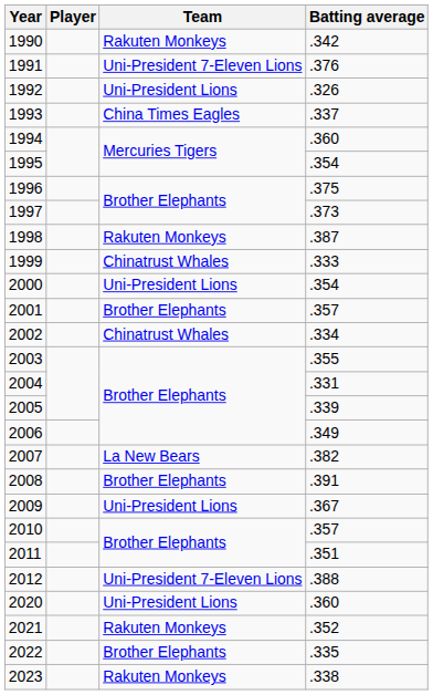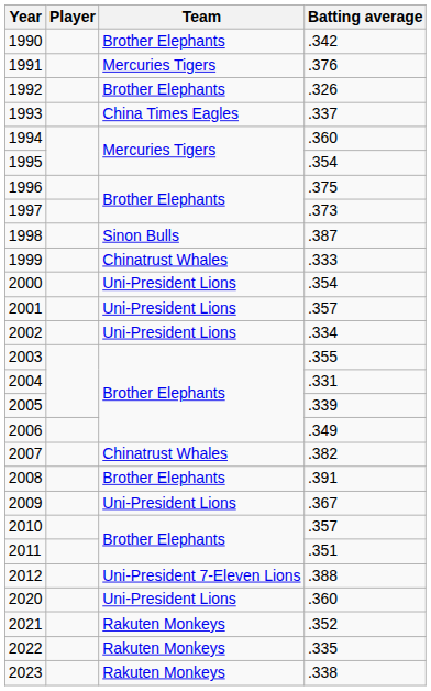 <table class="wikitable">
 <tr>
 <th>Year</th>
 <th>Player</th>
 <th>Team</th>
 <th>Batting average</th>
 </tr>
 <tr>
 <td>1990</td>
 <td></td>
-<td><a href='#'>Rakuten Monkeys </a></td>
+<td><a href='#'>Brother Elephants</a></td>
 <td>.342</td>
 </tr>
 <tr>
 <td>1991</td>
 <td></td>
-<td><a href='#'>Uni-President 7-Eleven Lions</a></td>
+<td><a href='#'>Mercuries Tigers</a></td>
 <td>.376</td>
 </tr>
 <tr>
 <td>1992</td>
 <td></td>
-<td><a href='#'>Uni-President Lions</a></td>
+<td><a href='#'>Brother Elephants</a></td>
 <td>.326</td>
 </tr>
 <tr>
 <td>1993</td>
 <td></td>
 <td><a href='#'>China Times Eagles</a></td>
 <td>.337</td>
 </tr>
 <tr>
 <td>1994</td>
 <td rowspan="2"></td>
 <td rowspan="2"><a href='#'>Mercuries Tigers</a></td>
 <td>.360</td>
 </tr>
 <tr>
 <td>1995</td>
 <td>.354</td>
 </tr>
 <tr>
 <td>1996</td>
 <td></td>
 <td rowspan="2"><a href='#'>Brother Elephants</a></td>
 <td>.375</td>
 </tr>
 <tr>
 <td>1997</td>
 <td></td>
 <td>.373</td>
 </tr>
 <tr>
 <td>1998</td>
 <td></td>
-<td><a href='#'>Rakuten Monkeys </a></td>
+<td><a href='#'>Sinon Bulls</a></td>
 <td>.387</td>
 </tr>
 <tr>
 <td>1999</td>
 <td></td>
 <td><a href='#'>Chinatrust Whales</a></td>
 <td>.333</td>
 </tr>
 <tr>
 <td>2000</td>
 <td></td>
 <td><a href='#'>Uni-President Lions</a></td>
 <td>.354</td>
 </tr>
 <tr>
 <td>2001</td>
 <td></td>
-<td><a href='#'>Brother Elephants</a></td>
+<td><a href='#'>Uni-President Lions</a></td>
 <td>.357</td>
 </tr>
 <tr>
 <td>2002</td>
 <td></td>
-<td><a href='#'>Chinatrust Whales</a></td>
+<td><a href='#'>Uni-President Lions</a></td>
 <td>.334</td>
 </tr>
 <tr>
 <td>2003</td>
 <td rowspan="3"></td>
 <td rowspan="4"><a href='#'>Brother Elephants</a></td>
 <td>.355</td>
 </tr>
 <tr>
 <td>2004</td>
 <td>.331</td>
 </tr>
 <tr>
 <td>2005</td>
 <td>.339</td>
 </tr>
 <tr>
 <td>2006</td>
 <td></td>
 <td>.349</td>
 </tr>
 <tr>
 <td>2007</td>
 <td></td>
-<td><a href='#'>La New Bears</a></td>
+<td><a href='#'>Chinatrust Whales</a></td>
 <td>.382</td>
 </tr>
 <tr>
 <td>2008</td>
 <td></td>
 <td><a href='#'>Brother Elephants</a></td>
 <td>.391</td>
 </tr>
 <tr>
 <td>2009</td>
 <td></td>
 <td><a href='#'>Uni-President Lions</a></td>
 <td>.367</td>
 </tr>
 <tr>
 <td>2010</td>
 <td></td>
 <td rowspan="2"><a href='#'>Brother Elephants</a></td>
 <td>.357</td>
 </tr>
 <tr>
 <td>2011</td>
 <td></td>
 <td>.351</td>
 </tr>
 <tr>
 <td>2012</td>
 <td></td>
 <td><a href='#'>Uni-President 7-Eleven Lions</a></td>
 <td>.388</td>
 </tr>
 <tr>
 <td>2020</td>
 <td></td>
 <td><a href='#'>Uni-President Lions </a></td>
 <td>.360</td>
 </tr>
 <tr>
 <td>2021</td>
 <td></td>
 <td><a href='#'>Rakuten Monkeys </a></td>
 <td>.352</td>
 </tr>
 <tr>
 <td>2022</td>
 <td></td>
-<td><a href='#'>Brother Elephants</a></td>
+<td><a href='#'>Rakuten Monkeys </a></td>
 <td>.335</td>
 </tr>
 <tr>
 <td>2023</td>
 <td></td>
 <td><a href='#'>Rakuten Monkeys </a></td>
 <td>.338</td>
 </tr>
 </table>
